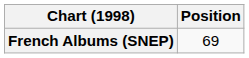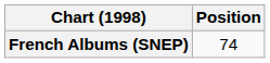 <table class="wikitable plainrowheaders" style="text-align:center">
 <tr>
 <th scope="col">Chart (1998)</th>
 <th scope="col">Position</th>
 </tr>
 <tr>
 <th scope="row">French Albums (SNEP)</th>
-<td>69</td>
+<td>74</td>
 </tr>
 </table>
